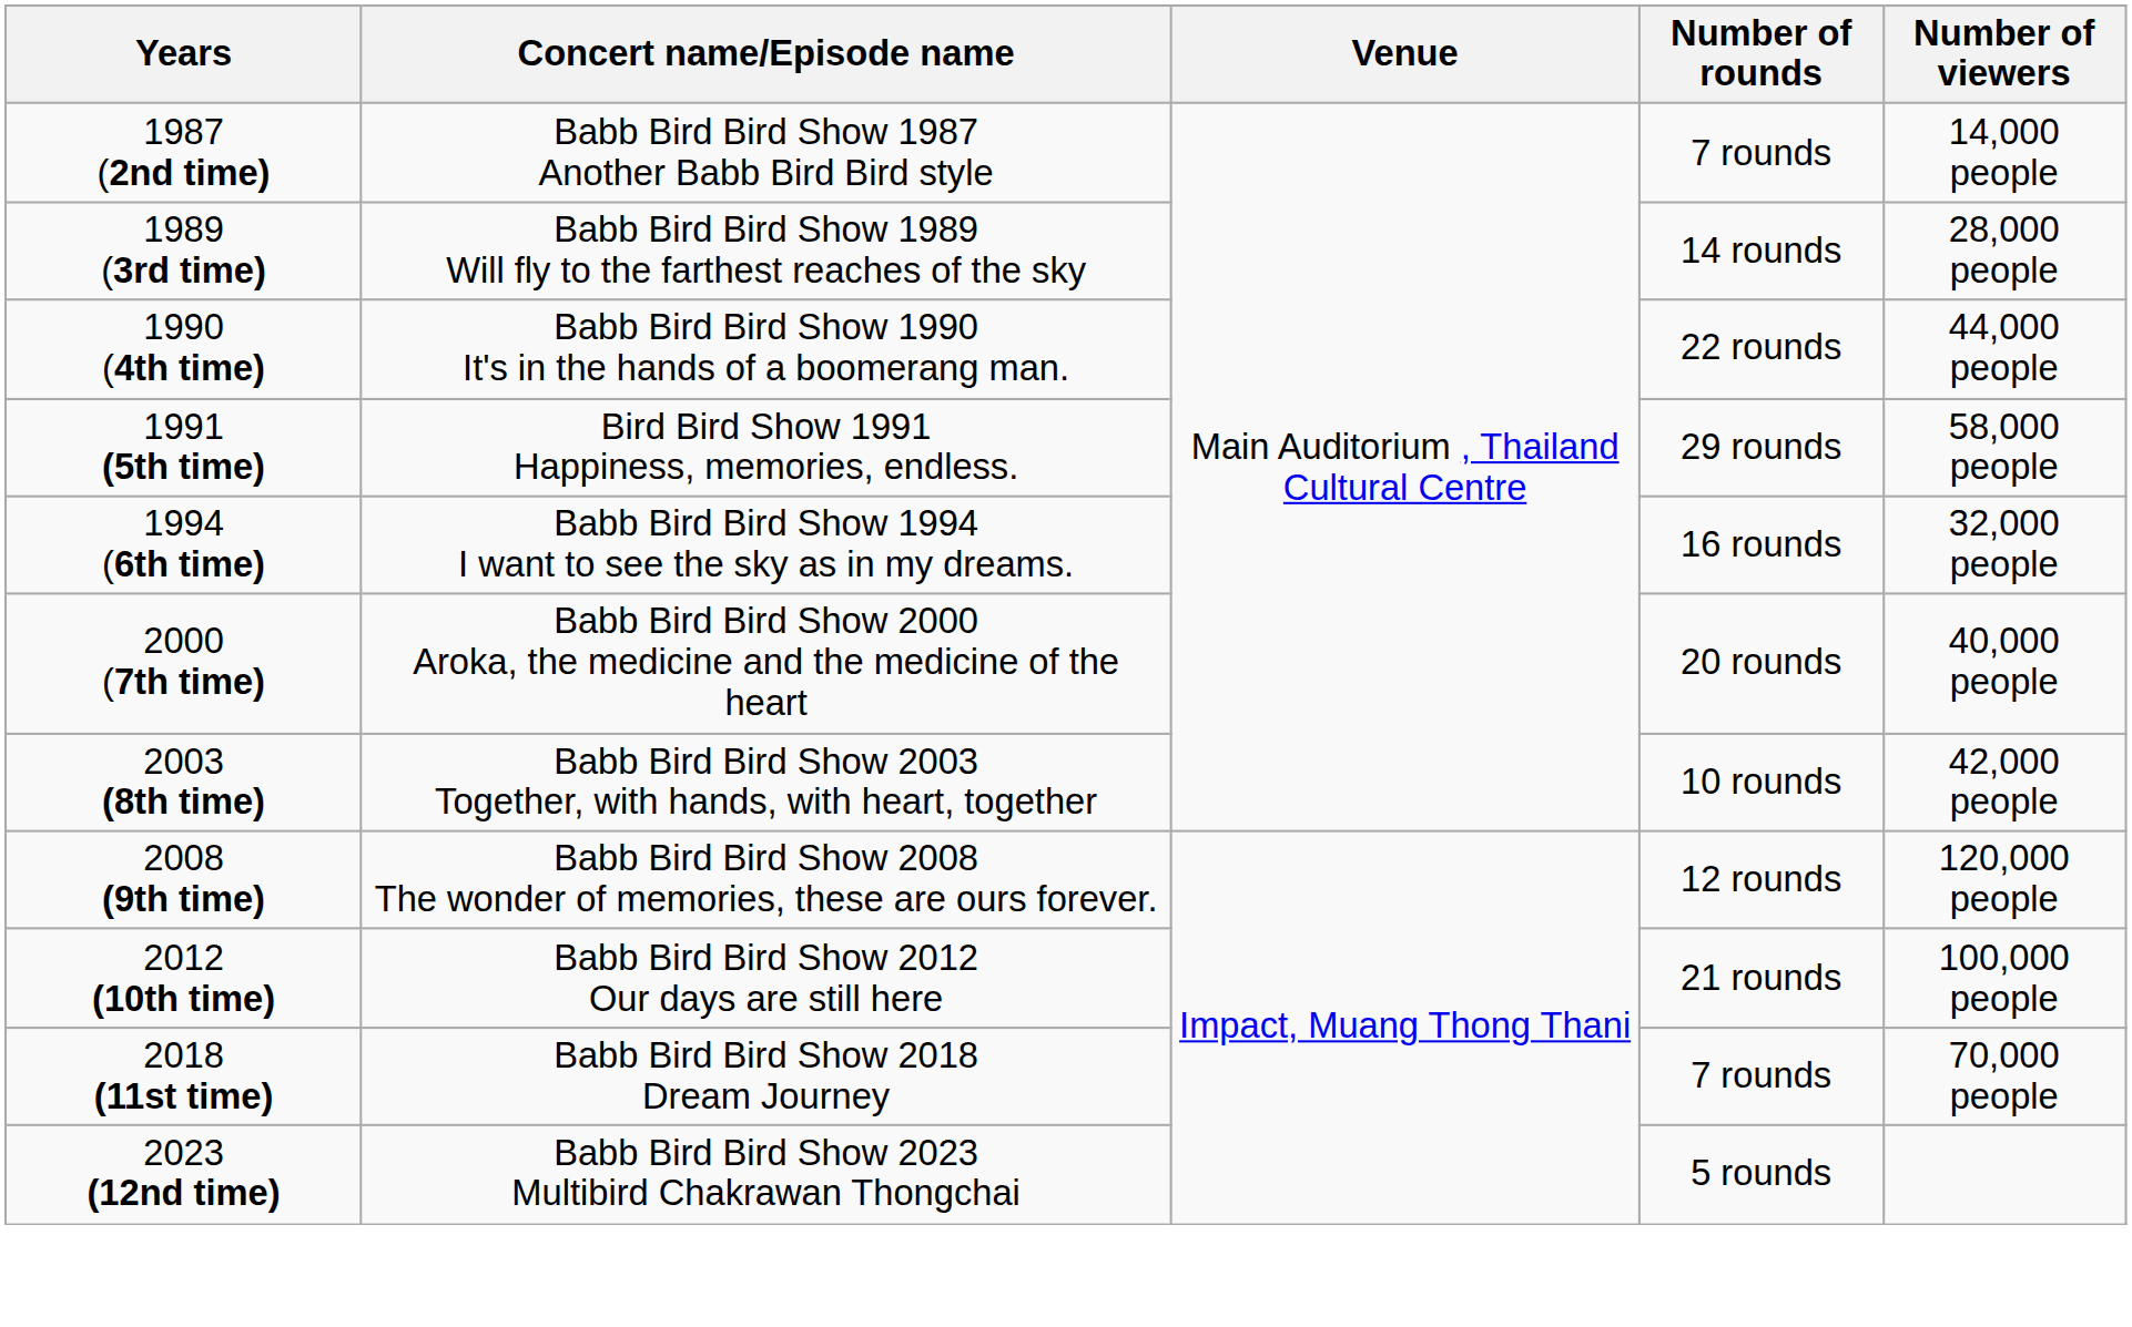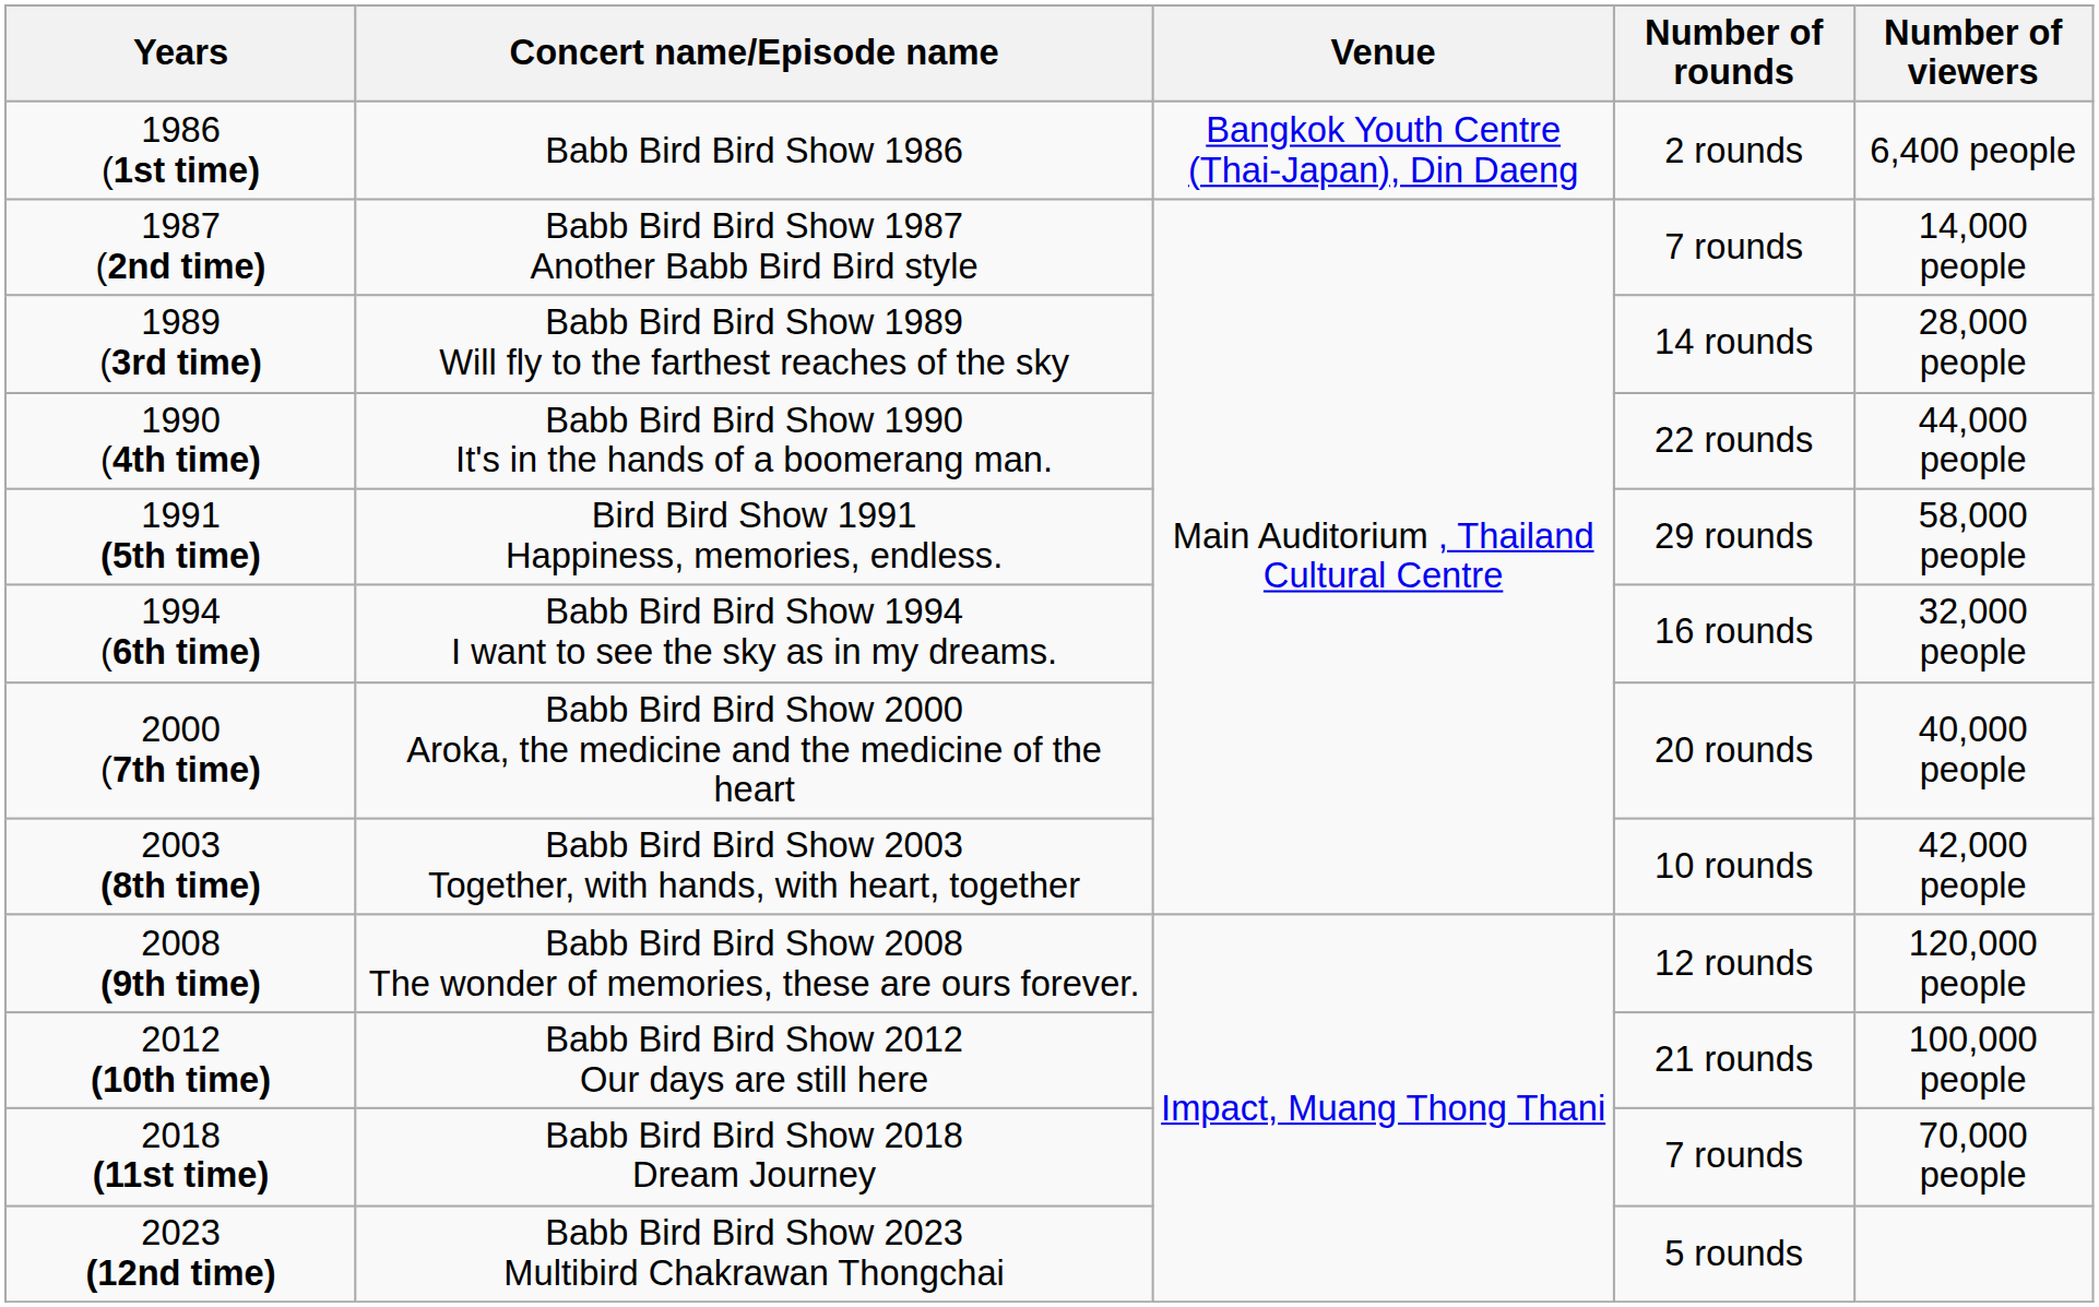 <table class="wikitable">
 <tr>
 <th rowspan="1" width="150">Years</th>
 <th rowspan="1" width="350">Concert name/Episode name</th>
 <th rowspan="1" width="200">Venue</th>
 <th rowspan="1" width="100">Number of rounds</th>
 <th rowspan="1" width="100">Number of viewers</th>
+</tr>
+<tr>
+<td align="center">1986<br> (<strong>1st time)</strong></td>
+<td align="center">Babb Bird Bird Show 1986</td>
+<td align="center"><a href='#'>Bangkok Youth Centre (Thai-Japan), Din Daeng</a></td>
+<td align="center">2 rounds</td>
+<td align="center">6,400 people</td>
 </tr>
 <tr>
 <td align="center">1987<br>(<strong>2nd time)</strong></td>
 <td align="center">Babb Bird Bird Show 1987<br> Another Babb Bird Bird style</td>
 <td rowspan="7" align="center">Main Auditorium <a href='#'>, Thailand Cultural Centre</a></td>
 <td align="center">7 rounds</td>
 <td align="center">14,000 people</td>
 </tr>
 <tr>
 <td align="center">1989<br>(<strong>3rd time)</strong></td>
 <td align="center">Babb Bird Bird Show 1989<br>Will fly to the farthest reaches of the sky</td>
 <td align="center">14 rounds</td>
 <td align="center">28,000 people</td>
 </tr>
 <tr>
 <td align="center">1990<br>(<strong>4th time)</strong></td>
 <td align="center">Babb Bird Bird Show 1990<br>It's in the hands of a boomerang man.</td>
 <td align="center">22 rounds</td>
 <td align="center">44,000 people</td>
 </tr>
 <tr>
 <td align="center">1991<br><strong>(5th time)</strong></td>
 <td align="center">Bird Bird Show 1991<br>Happiness, memories, endless.</td>
 <td align="center">29 rounds</td>
 <td align="center">58,000 people</td>
 </tr>
 <tr>
 <td align="center">1994<br>(<strong>6th time)</strong></td>
 <td align="center">Babb Bird Bird Show 1994<br>I want to see the sky as in my dreams.</td>
 <td align="center">16 rounds</td>
 <td align="center">32,000 people</td>
 </tr>
 <tr>
 <td align="center">2000<br>(<strong>7th time)</strong></td>
 <td align="center">Babb Bird Bird Show 2000<br>Aroka, the medicine and the medicine of the heart</td>
 <td align="center">20 rounds</td>
 <td align="center">40,000 people</td>
 </tr>
 <tr>
 <td align="center">2003<br><strong>(8th time)</strong></td>
 <td align="center">Babb Bird Bird Show 2003<br>Together, with hands, with heart, together</td>
 <td align="center">10 rounds</td>
 <td align="center">42,000 people</td>
 </tr>
 <tr>
 <td align="center">2008<br><strong>(9th time)</strong></td>
 <td align="center">Babb Bird Bird Show 2008<br>The wonder of memories, these are ours forever.</td>
 <td rowspan="4" align="center"><a href='#'>Impact, Muang Thong Thani</a></td>
 <td align="center">12 rounds</td>
 <td align="center">120,000 people</td>
 </tr>
 <tr>
 <td align="center">2012<br><strong>(10th time)</strong></td>
 <td align="center">Babb Bird Bird Show 2012<br>Our days are still here</td>
 <td align="center">21 rounds</td>
 <td align="center">100,000 people</td>
 </tr>
 <tr>
 <td align="center">2018<br><strong>(11st time)</strong></td>
 <td align="center">Babb Bird Bird Show 2018<br>Dream Journey</td>
 <td align="center">7 rounds</td>
 <td align="center">70,000 people</td>
 </tr>
 <tr>
 <td align="center">2023<br><strong>(12nd time)</strong></td>
 <td align="center">Babb Bird Bird Show 2023<br>Multibird Chakrawan Thongchai</td>
 <td align="center">5 rounds</td>
 <td></td>
 </tr>
 </table>
